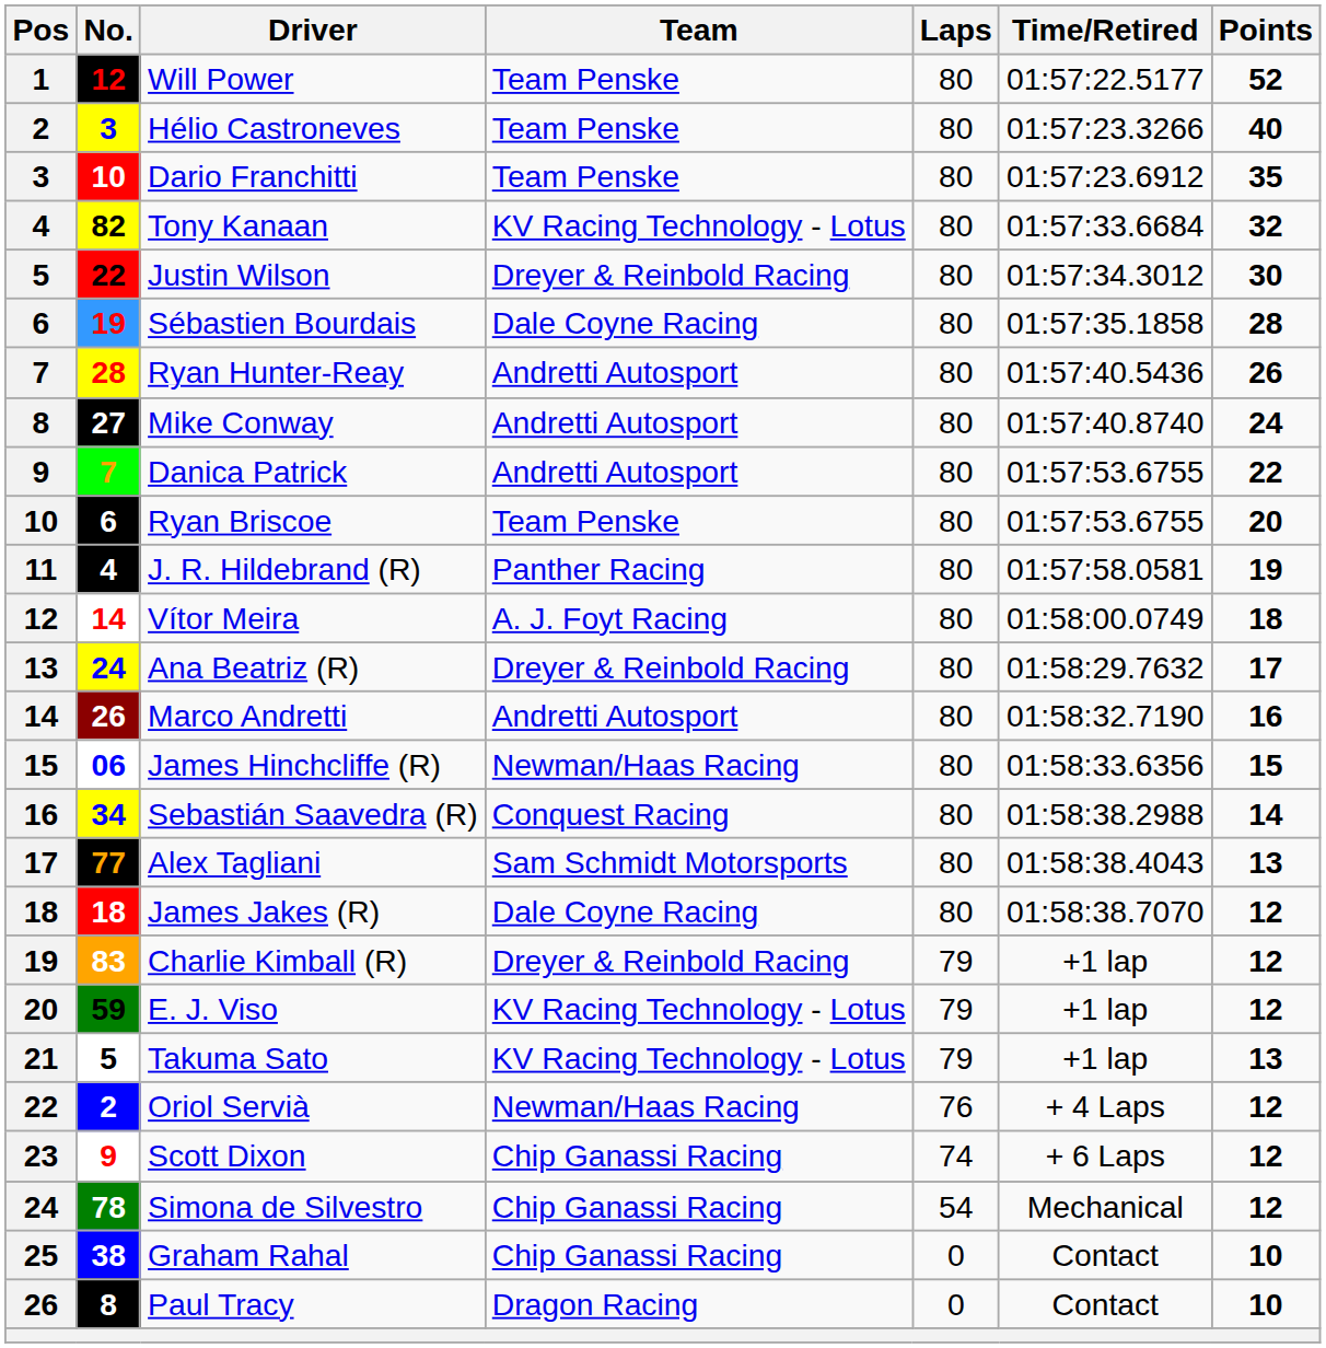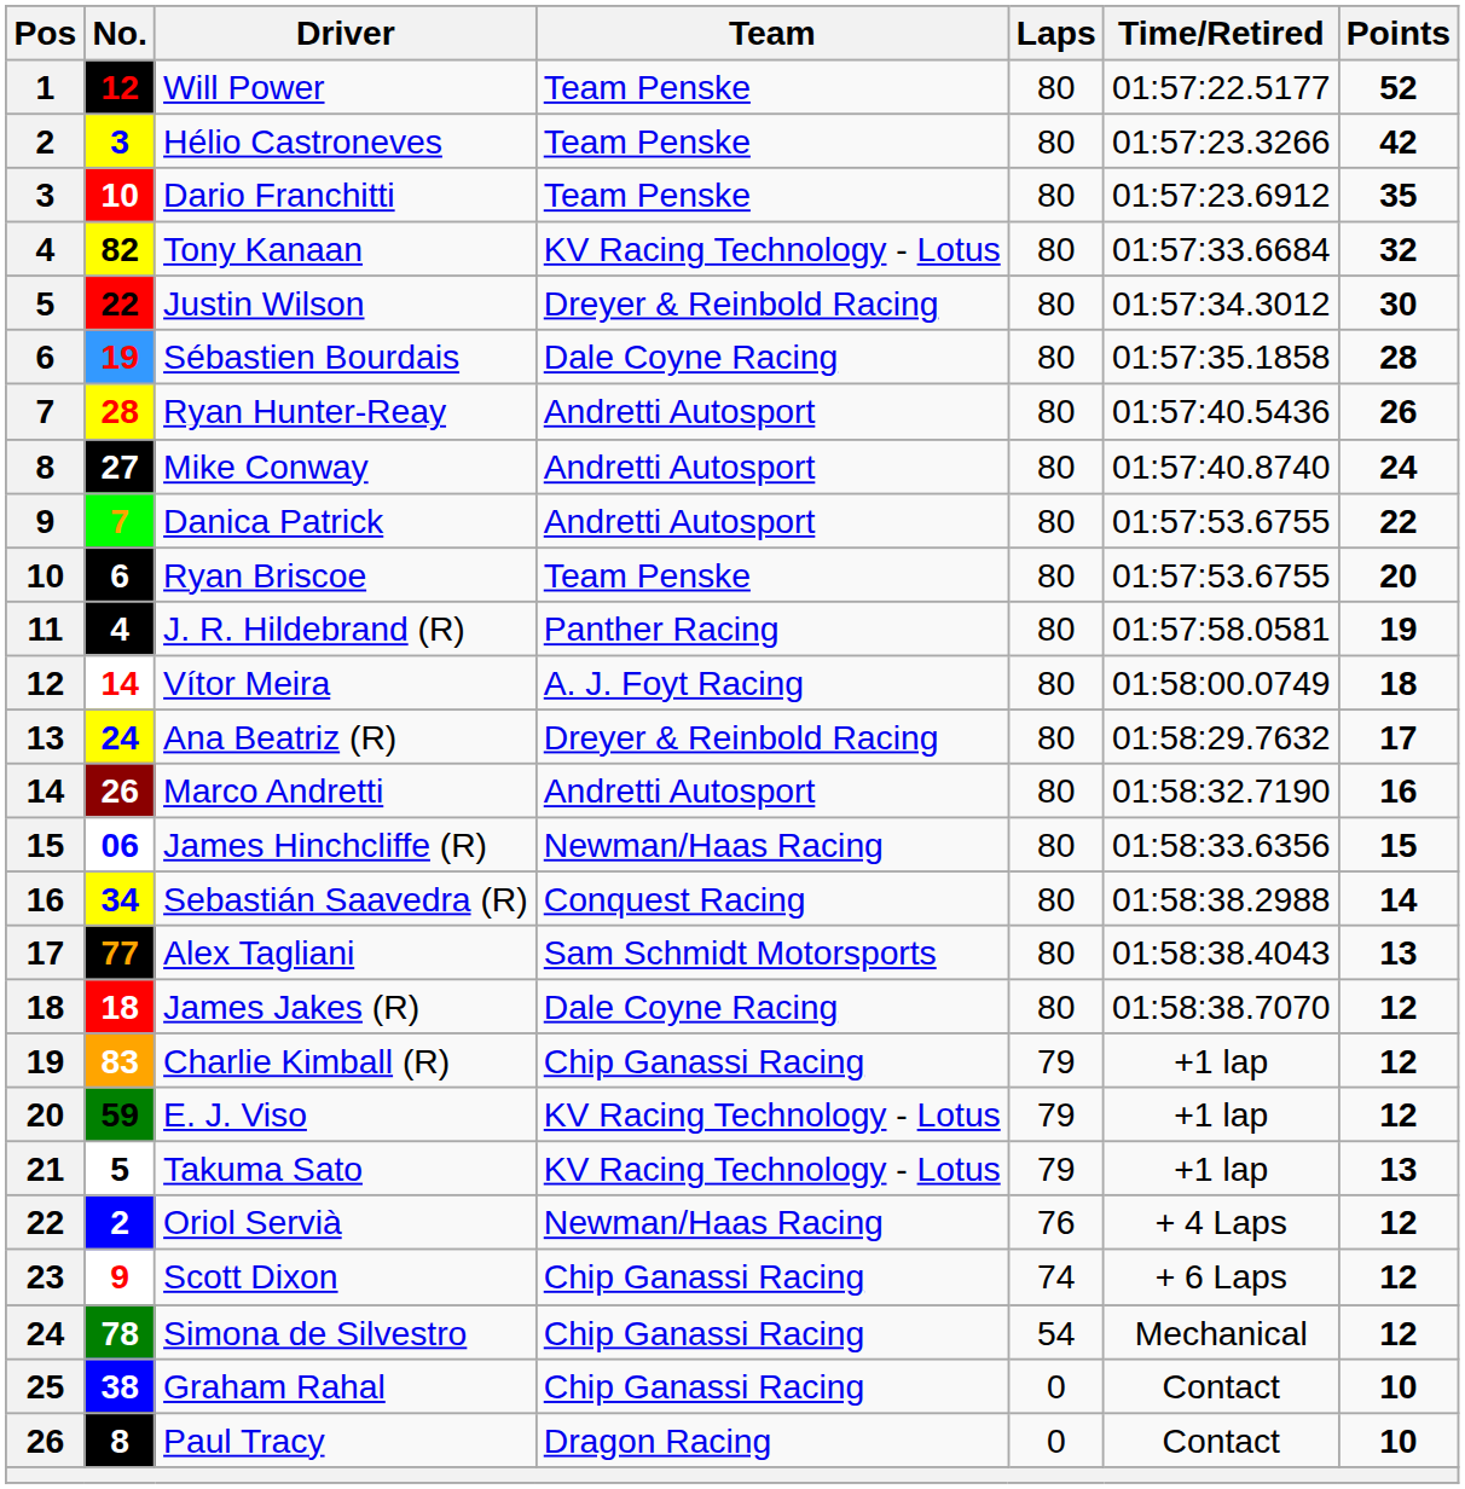 <table class="wikitable" style="font-size:95%;">
 <tr>
 <th>Pos</th>
 <th>No.</th>
 <th>Driver</th>
 <th>Team</th>
 <th>Laps</th>
 <th>Time/Retired</th>
 <th>Points</th>
 </tr>
 <tr>
 <th>1</th>
 <td style="background:Black; color:red;" align="center"><strong>12</strong></td>
 <td> <a href='#'>Will Power</a></td>
 <td><a href='#'>Team Penske</a></td>
 <td align=center>80</td>
 <td align=center>01:57:22.5177</td>
 <td align=center><strong>52</strong></td>
 </tr>
 <tr>
 <th>2</th>
 <td style="background:yellow; color:blue;" align="center"><strong>3</strong></td>
 <td> <a href='#'>Hélio Castroneves</a></td>
 <td><a href='#'>Team Penske</a></td>
 <td align=center>80</td>
 <td align=center>01:57:23.3266</td>
-<td align=center><strong>40</strong></td>
+<td align=center><strong>42</strong></td>
 </tr>
 <tr>
 <th>3</th>
 <td style="background:red; color:white;" align=center><strong>10</strong></td>
 <td> <a href='#'>Dario Franchitti</a></td>
 <td><a href='#'>Team Penske</a></td>
 <td align=center>80</td>
 <td align=center>01:57:23.6912</td>
 <td align=center><strong>35</strong></td>
 </tr>
 <tr>
 <th>4</th>
 <td style="background:yellow; color:black;" align="center"><strong>82</strong></td>
 <td> <a href='#'>Tony Kanaan</a></td>
 <td><a href='#'>KV Racing Technology</a> - <a href='#'>Lotus</a></td>
 <td align=center>80</td>
 <td align=center>01:57:33.6684</td>
 <td align=center><strong>32</strong></td>
 </tr>
 <tr>
 <th>5</th>
 <td style="background:red; color:black;" align=center><strong>22</strong></td>
 <td> <a href='#'>Justin Wilson</a></td>
 <td><a href='#'>Dreyer & Reinbold Racing</a></td>
 <td align=center>80</td>
 <td align=center>01:57:34.3012</td>
 <td align=center><strong>30</strong></td>
 </tr>
 <tr>
 <th>6</th>
 <td style="background:#3399FF; color:red;" align="center"><strong>19</strong></td>
 <td> <a href='#'>Sébastien Bourdais</a></td>
 <td><a href='#'>Dale Coyne Racing</a></td>
 <td align=center>80</td>
 <td align=center>01:57:35.1858</td>
 <td align=center><strong>28</strong></td>
 </tr>
 <tr>
 <th>7</th>
 <td style="background:yellow; color:red;" align="center"><strong>28</strong></td>
 <td> <a href='#'>Ryan Hunter-Reay</a></td>
 <td><a href='#'>Andretti Autosport</a></td>
 <td align=center>80</td>
 <td align=center>01:57:40.5436</td>
 <td align=center><strong>26</strong></td>
 </tr>
 <tr>
 <th>8</th>
 <td style="background:black; color:white;" align="center"><strong>27</strong></td>
 <td> <a href='#'>Mike Conway</a></td>
 <td><a href='#'>Andretti Autosport</a></td>
 <td align=center>80</td>
 <td align=center>01:57:40.8740</td>
 <td align=center><strong>24</strong></td>
 </tr>
 <tr>
 <th>9</th>
 <td style="background:lime; color:orange;" align="center"><strong>7</strong></td>
 <td> <a href='#'>Danica Patrick</a></td>
 <td><a href='#'>Andretti Autosport</a></td>
 <td align=center>80</td>
 <td align=center>01:57:53.6755</td>
 <td align=center><strong>22</strong></td>
 </tr>
 <tr>
 <th>10</th>
 <td style="background:black; color:white;" align="center"><strong>6</strong></td>
 <td> <a href='#'>Ryan Briscoe</a></td>
 <td><a href='#'>Team Penske</a></td>
 <td align=center>80</td>
 <td align=center>01:57:53.6755</td>
 <td align=center><strong>20</strong></td>
 </tr>
 <tr>
 <th>11</th>
 <td style="background:black; color:white;" align="center"><strong>4</strong></td>
 <td> <a href='#'>J. R. Hildebrand</a> (R)</td>
 <td><a href='#'>Panther Racing</a></td>
 <td align=center>80</td>
 <td align=center>01:57:58.0581</td>
 <td align=center><strong>19</strong></td>
 </tr>
 <tr>
 <th>12</th>
 <td style="background:white; color:red;" align="center"><strong>14</strong></td>
 <td> <a href='#'>Vítor Meira</a></td>
 <td><a href='#'>A. J. Foyt Racing</a></td>
 <td align=center>80</td>
 <td align=center>01:58:00.0749</td>
 <td align=center><strong>18</strong></td>
 </tr>
 <tr>
 <th>13</th>
 <td style="background:yellow; color:blue;" align="center"><strong>24</strong></td>
 <td> <a href='#'>Ana Beatriz</a> (R)</td>
 <td><a href='#'>Dreyer & Reinbold Racing</a></td>
 <td align=center>80</td>
 <td align=center>01:58:29.7632</td>
 <td align=center><strong>17</strong></td>
 </tr>
 <tr>
 <th>14</th>
 <td style="background:DarkRed; color:white;" align="center"><strong>26</strong></td>
 <td> <a href='#'>Marco Andretti</a></td>
 <td><a href='#'>Andretti Autosport</a></td>
 <td align=center>80</td>
 <td align=center>01:58:32.7190</td>
 <td align=center><strong>16</strong></td>
 </tr>
 <tr>
 <th>15</th>
 <td style="background:white; color:blue;" align="center"><strong>06</strong></td>
 <td> <a href='#'>James Hinchcliffe</a> (R)</td>
 <td><a href='#'>Newman/Haas Racing</a></td>
 <td align=center>80</td>
 <td align=center>01:58:33.6356</td>
 <td align=center><strong>15</strong></td>
 </tr>
 <tr>
 <th>16</th>
 <td style="background:yellow; color:blue;" align="center"><strong>34</strong></td>
 <td> <a href='#'>Sebastián Saavedra</a> (R)</td>
 <td><a href='#'>Conquest Racing</a></td>
 <td align=center>80</td>
 <td align=center>01:58:38.2988</td>
 <td align=center><strong>14</strong></td>
 </tr>
 <tr>
 <th>17</th>
 <td style="background:black; color:orange;" align=center><strong>77</strong></td>
 <td> <a href='#'>Alex Tagliani</a></td>
 <td><a href='#'>Sam Schmidt Motorsports</a></td>
 <td align=center>80</td>
 <td align=center>01:58:38.4043</td>
 <td align=center><strong>13</strong></td>
 </tr>
 <tr>
 <th>18</th>
 <td style="background:red; color:white;" align="center"><strong>18</strong></td>
 <td> <a href='#'>James Jakes</a> (R)</td>
 <td><a href='#'>Dale Coyne Racing</a></td>
 <td align=center>80</td>
 <td align=center>01:58:38.7070</td>
 <td align=center><strong>12</strong></td>
 </tr>
 <tr>
 <th>19</th>
 <td style="background:orange; color:white;" align="center"><strong>83</strong></td>
 <td> <a href='#'>Charlie Kimball</a> (R)</td>
-<td><a href='#'>Dreyer & Reinbold Racing</a></td>
+<td><a href='#'>Chip Ganassi Racing</a></td>
 <td align=center>79</td>
 <td align=center>+1 lap</td>
 <td align=center><strong>12</strong></td>
 </tr>
 <tr>
 <th>20</th>
 <td style="background:green; color:black;" align="center"><strong>59</strong></td>
 <td> <a href='#'>E. J. Viso</a></td>
 <td><a href='#'>KV Racing Technology</a> - <a href='#'>Lotus</a></td>
 <td align=center>79</td>
 <td align=center>+1 lap</td>
 <td align=center><strong>12</strong></td>
 </tr>
 <tr>
 <th>21</th>
 <td style="background:white; color:black;" align="center"><strong>5</strong></td>
 <td> <a href='#'>Takuma Sato</a></td>
 <td><a href='#'>KV Racing Technology</a> - <a href='#'>Lotus</a></td>
 <td align=center>79</td>
 <td align=center>+1 lap</td>
 <td align=center><strong>13</strong></td>
 </tr>
 <tr>
 <th>22</th>
 <td style="background:blue; color:white;" align="center"><strong>2</strong></td>
 <td> <a href='#'>Oriol Servià</a></td>
 <td><a href='#'>Newman/Haas Racing</a></td>
 <td align=center>76</td>
 <td align=center>+ 4 Laps</td>
 <td align=center><strong>12</strong></td>
 </tr>
 <tr>
 <th>23</th>
 <td style="background:white; color:red;" align="center"><strong>9</strong></td>
 <td> <a href='#'>Scott Dixon</a></td>
 <td><a href='#'>Chip Ganassi Racing</a></td>
 <td align=center>74</td>
 <td align=center>+ 6 Laps</td>
 <td align=center><strong>12</strong></td>
 </tr>
 <tr>
 <th>24</th>
 <td style="background:green; color:white;" align="center"><strong>78</strong></td>
 <td> <a href='#'>Simona de Silvestro</a></td>
 <td><a href='#'>Chip Ganassi Racing</a></td>
 <td align=center>54</td>
 <td align=center>Mechanical</td>
 <td align=center><strong>12</strong></td>
 </tr>
 <tr>
 <th>25</th>
 <td style="background:blue; color:white;" align="center"><strong>38</strong></td>
 <td> <a href='#'>Graham Rahal</a></td>
 <td><a href='#'>Chip Ganassi Racing</a></td>
 <td align=center>0</td>
 <td align=center>Contact</td>
 <td align=center><strong>10</strong></td>
 </tr>
 <tr>
 <th>26</th>
 <td style="background:black; color:white;" align="center"><strong>8</strong></td>
 <td> <a href='#'>Paul Tracy</a></td>
 <td><a href='#'>Dragon Racing</a></td>
 <td align=center>0</td>
 <td align=center>Contact</td>
 <td align=center><strong>10</strong></td>
 </tr>
 <tr>
 <th colspan=9></th>
 </tr>
 </table>
